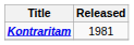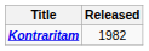 <table class="wikitable" style="text-align: center; font-size:95%">
 <tr>
 <th>Title</th>
 <th>Released</th>
 </tr>
 <tr>
 <td><strong><em><a href='#'>Kontraritam</a></em></strong></td>
-<td>1981</td>
+<td>1982</td>
 </tr>
 <tr>
 </tr>
 </table>
